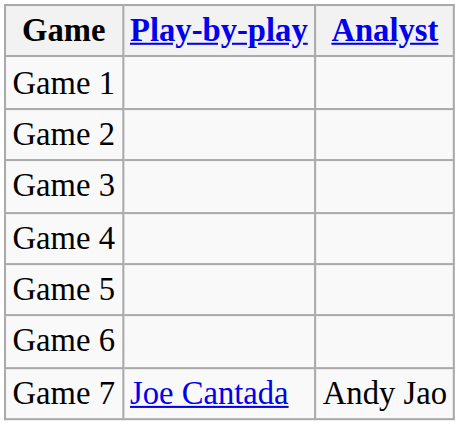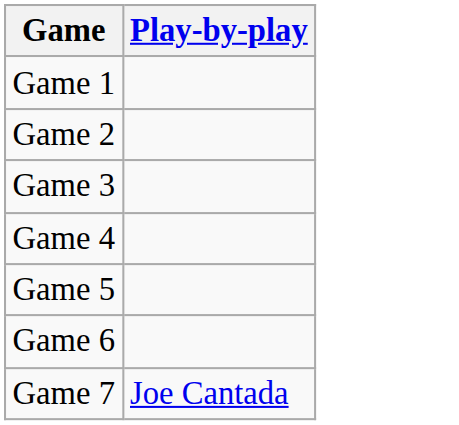 <table class=wikitable>
 <tr>
 <th>Game</th>
 <th><a href='#'>Play-by-play</a></th>
-<th><a href='#'>Analyst</a></th>
 </tr>
 <tr>
 <td>Game 1</td>
-<td></td>
 <td></td>
 </tr>
 <tr>
 <td>Game 2</td>
 <td></td>
-<td></td>
 </tr>
 <tr>
 <td>Game 3</td>
-<td></td>
 <td></td>
 </tr>
 <tr>
 <td>Game 4</td>
 <td></td>
-<td></td>
 </tr>
 <tr>
 <td>Game 5</td>
-<td></td>
 <td></td>
 </tr>
 <tr>
 <td>Game 6</td>
 <td></td>
-<td></td>
 </tr>
 <tr>
 <td>Game 7</td>
 <td><a href='#'>Joe Cantada</a></td>
-<td>Andy Jao</td>
 </tr>
 </table>
